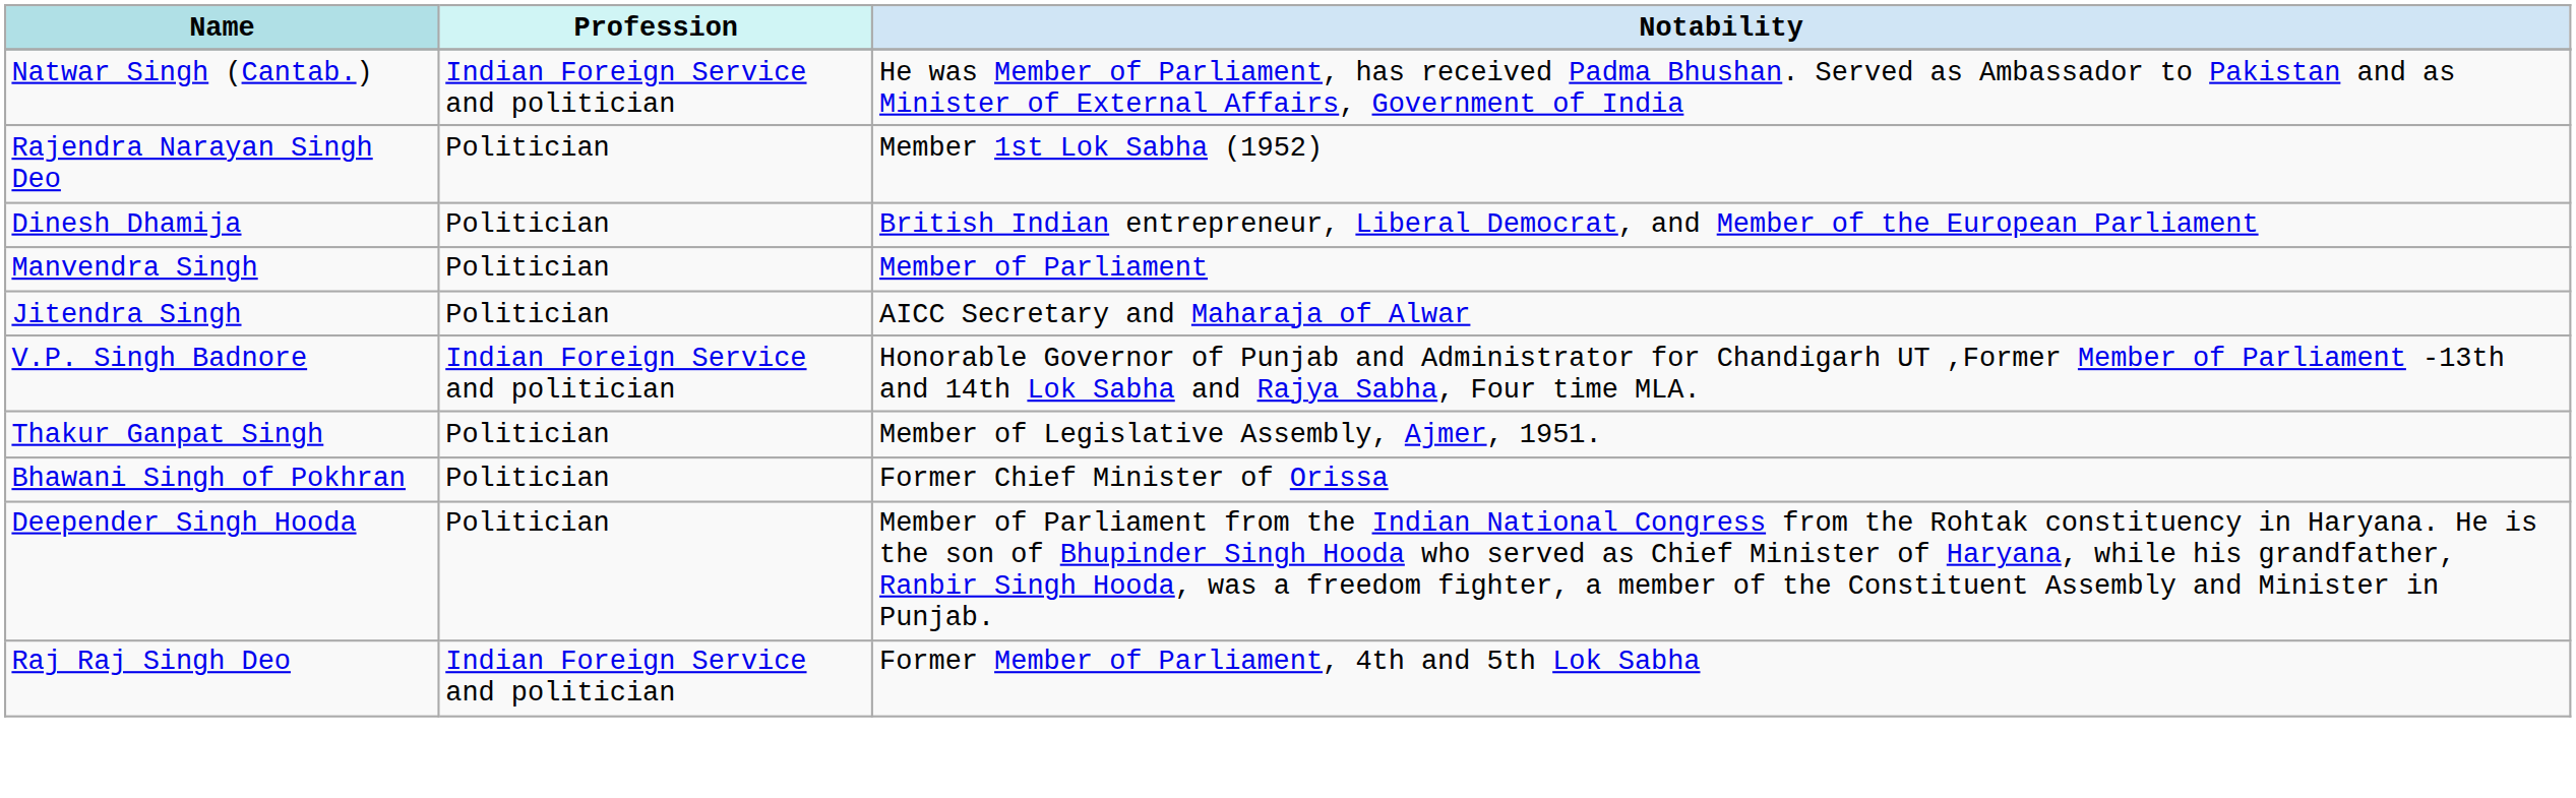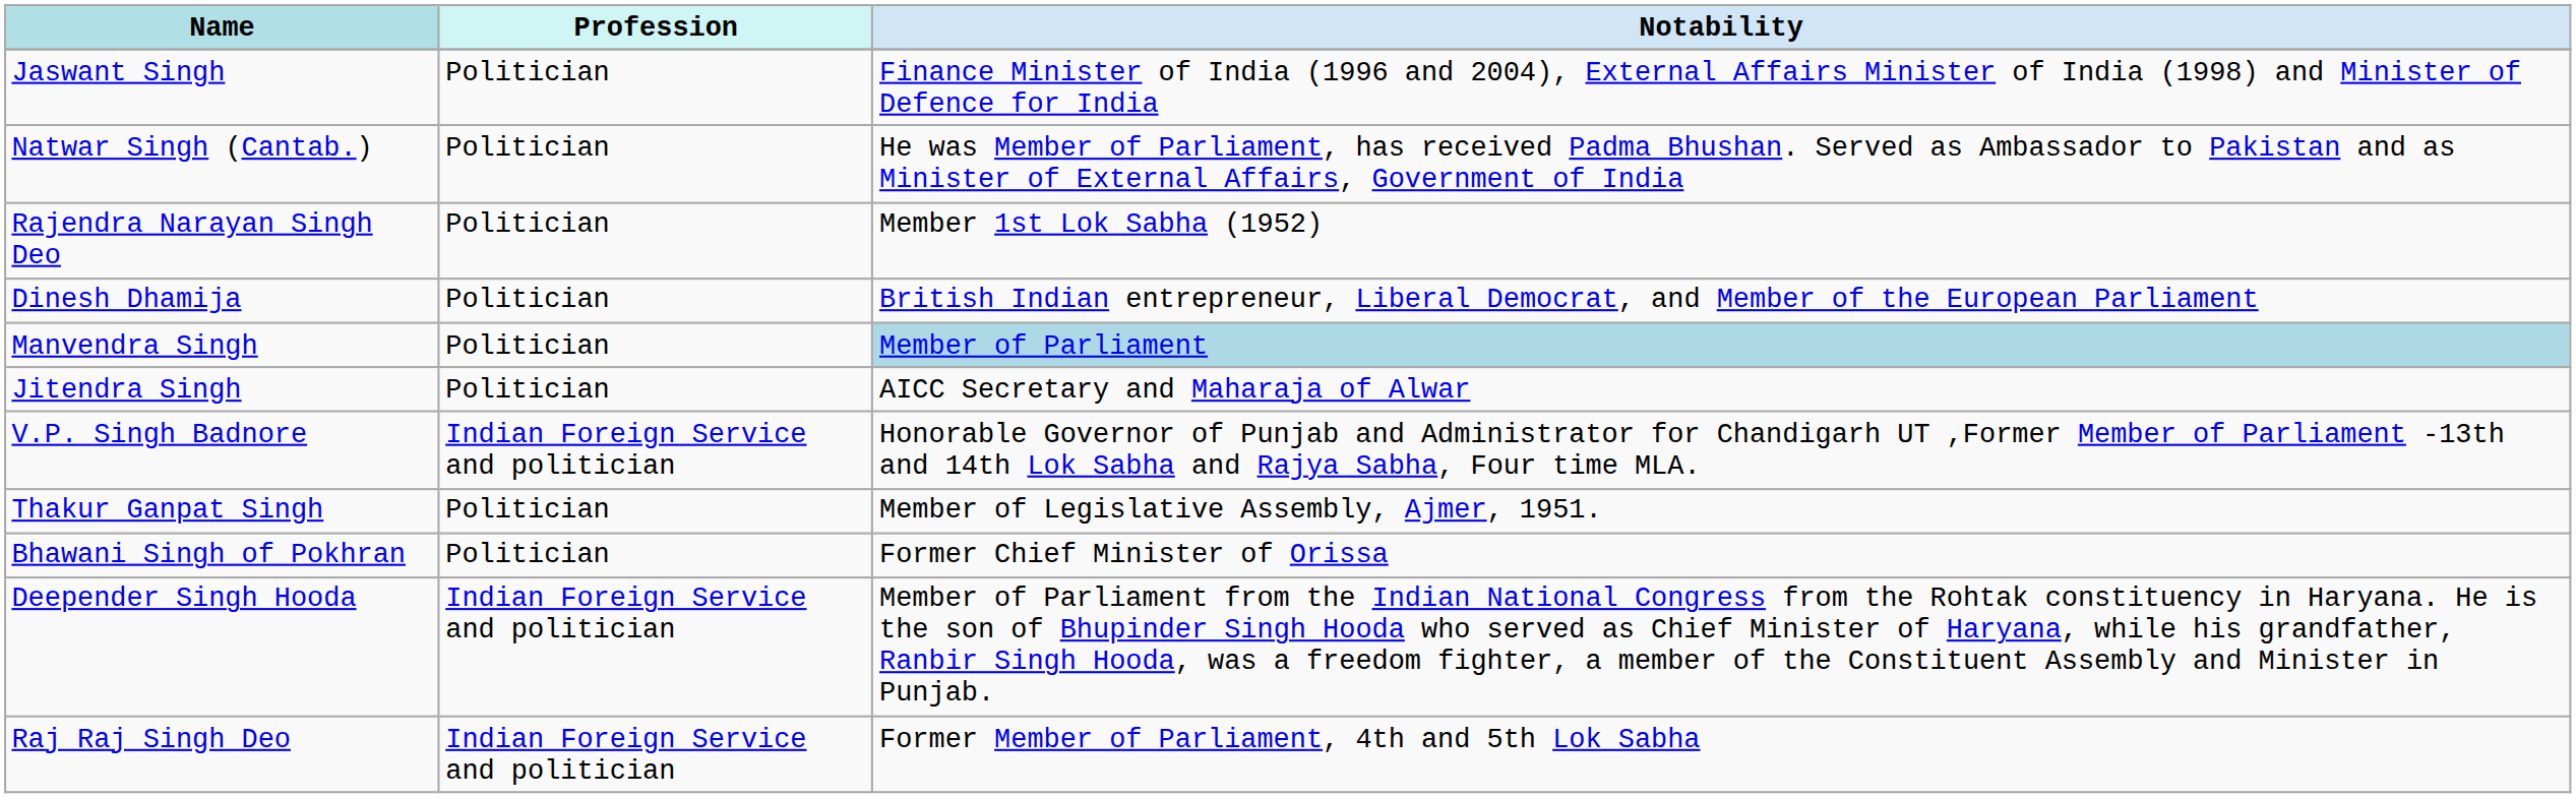 <table class="wikitable" style="sortable">
 <tr>
 <th style="background:#b0e0e6" width="200px">Name</th>
 <th style="background:#d0f5f5" width="200px">Profession</th>
 <th style="background:#d0e5f5" width="800px">Notability</th>
 </tr>
 <tr valign="top">
 </tr>
 <tr valign="top">
+<td><a href='#'>Jaswant Singh</a></td>
+<td>Politician</td>
+<td><a href='#'>Finance Minister</a> of India (1996 and 2004), <a href='#'>External Affairs Minister</a> of India (1998) and <a href='#'>Minister of Defence for India</a></td>
+</tr>
+<tr valign="top">
 <td><a href='#'>Natwar Singh</a> (<a href='#'>Cantab.</a>)</td>
-<td><a href='#'>Indian Foreign Service</a> and politician</td>
+<td>Politician</td>
 <td>He was <a href='#'>Member of Parliament</a>, has received <a href='#'>Padma Bhushan</a>. Served as Ambassador to <a href='#'>Pakistan</a> and as <a href='#'>Minister of External Affairs</a>, <a href='#'>Government of India</a></td>
 </tr>
 <tr valign="top">
 <td><a href='#'>Rajendra Narayan Singh Deo</a></td>
 <td>Politician</td>
 <td>Member <a href='#'>1st Lok Sabha</a> (1952)</td>
 </tr>
 <tr valign="top">
 <td><a href='#'>Dinesh Dhamija</a></td>
 <td>Politician</td>
 <td><a href='#'>British Indian</a> entrepreneur, <a href='#'>Liberal Democrat</a>, and <a href='#'>Member of the European Parliament</a></td>
 </tr>
 <tr valign="top">
 <td><a href='#'>Manvendra Singh</a></td>
 <td>Politician</td>
-<td><a href='#'>Member of Parliament</a></td>
+<td style="background: lightblue;"><a href='#'>Member of Parliament</a></td>
 </tr>
 <tr valign="top">
 <td><a href='#'>Jitendra Singh</a></td>
 <td>Politician</td>
 <td>AICC Secretary and <a href='#'>Maharaja of Alwar</a></td>
 </tr>
 <tr valign="top">
 <td><a href='#'>V.P. Singh Badnore</a></td>
 <td><a href='#'>Indian Foreign Service</a> and politician</td>
 <td>Honorable Governor of Punjab and Administrator for Chandigarh UT ,Former <a href='#'>Member of Parliament</a> -13th and 14th <a href='#'>Lok Sabha</a> and <a href='#'>Rajya Sabha</a>, Four time MLA.</td>
 </tr>
 <tr valign="top">
 <td><a href='#'>Thakur Ganpat Singh</a></td>
 <td>Politician</td>
 <td>Member of Legislative Assembly, <a href='#'>Ajmer</a>, 1951.</td>
 </tr>
 <tr valign="top">
 <td><a href='#'>Bhawani Singh of Pokhran</a></td>
 <td>Politician</td>
 <td>Former Chief Minister of <a href='#'>Orissa</a></td>
 </tr>
 <tr valign="top">
 <td><a href='#'>Deepender Singh Hooda</a></td>
-<td>Politician</td>
+<td><a href='#'>Indian Foreign Service</a> and politician</td>
 <td>Member of Parliament from the <a href='#'>Indian National Congress</a> from the Rohtak constituency in Haryana. He is the son of <a href='#'>Bhupinder Singh Hooda</a> who served as Chief Minister of <a href='#'>Haryana</a>, while his grandfather, <a href='#'>Ranbir Singh Hooda</a>, was a freedom fighter, a member of the Constituent Assembly and Minister in Punjab.</td>
 </tr>
 <tr valign="top">
 <td><a href='#'>Raj Raj Singh Deo</a></td>
 <td><a href='#'>Indian Foreign Service</a> and politician</td>
 <td>Former <a href='#'>Member of Parliament</a>, 4th and 5th <a href='#'>Lok Sabha</a></td>
 </tr>
 </table>
